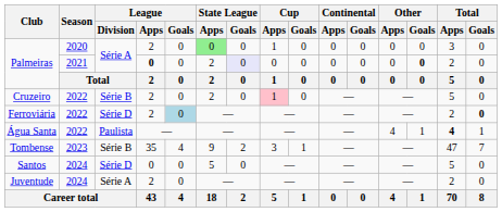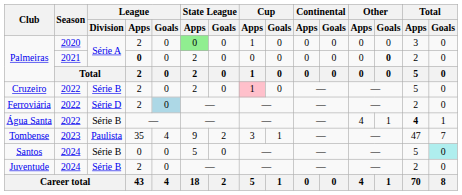 <table class="wikitable" style="text-align: center">
 <tr>
 <th rowspan="2">Club</th>
 <th rowspan="2">Season</th>
 <th colspan="3">League</th>
 <th colspan="2">State League</th>
 <th colspan="2">Cup</th>
 <th colspan="2">Continental</th>
 <th colspan="2">Other</th>
 <th colspan="2">Total</th>
 </tr>
 <tr>
 <th>Division</th>
 <th>Apps</th>
 <th>Goals</th>
 <th>Apps</th>
 <th>Goals</th>
 <th>Apps</th>
 <th>Goals</th>
 <th>Apps</th>
 <th>Goals</th>
 <th>Apps</th>
 <th>Goals</th>
 <th>Apps</th>
 <th>Goals</th>
 </tr>
 <tr>
 <td rowspan="3"><a href='#'>Palmeiras</a></td>
 <td><a href='#'>2020</a></td>
 <td rowspan="2"><a href='#'>Série A</a></td>
 <td>2</td>
 <td>0</td>
 <td style="background: lightgreen;">0</td>
 <td>0</td>
 <td>1</td>
 <td>0</td>
 <td>0</td>
 <td>0</td>
 <td>0</td>
 <td>0</td>
 <td>3</td>
 <td>0</td>
 </tr>
 <tr>
 <td><a href='#'>2021</a></td>
 <td><strong>0</strong></td>
 <td>0</td>
 <td>2</td>
-<td style="background: lavender;">0</td>
+<td>0</td>
 <td>0</td>
 <td>0</td>
 <td>0</td>
 <td>0</td>
 <td>0</td>
 <td><strong>0</strong></td>
 <td>2</td>
 <td>0</td>
 </tr>
 <tr>
 <th colspan="2">Total</th>
 <th>2</th>
 <th>0</th>
 <th>2</th>
 <th>0</th>
 <th>1</th>
 <th>0</th>
 <th>0</th>
 <th>0</th>
 <th>0</th>
 <th>0</th>
 <th>5</th>
 <th>0</th>
 </tr>
 <tr>
 <td><a href='#'>Cruzeiro</a></td>
 <td><a href='#'>2022</a></td>
 <td><a href='#'>Série B</a></td>
 <td>2</td>
 <td>0</td>
 <td>2</td>
 <td>0</td>
 <td style="background: pink;">1</td>
 <td>0</td>
 <td colspan="2">—</td>
 <td colspan="2">—</td>
 <td>5</td>
 <td>0</td>
 </tr>
 <tr>
 <td><a href='#'>Ferroviária</a></td>
 <td><a href='#'>2022</a></td>
 <td><a href='#'>Série D</a></td>
 <td>2</td>
 <td style="background: lightblue;">0</td>
 <td colspan="2">—</td>
 <td colspan="2">—</td>
 <td colspan="2">—</td>
 <td colspan="2">—</td>
 <td>2</td>
-<td><strong>0</strong></td>
+<td>0</td>
 </tr>
 <tr>
 <td><a href='#'>Água Santa</a></td>
 <td><a href='#'>2022</a></td>
-<td><a href='#'>Paulista</a></td>
+<td>Série B</td>
 <td colspan="2">—</td>
 <td colspan="2">—</td>
 <td colspan="2">—</td>
 <td colspan="2">—</td>
 <td>4</td>
 <td>1</td>
 <td><strong>4</strong></td>
 <td>1</td>
 </tr>
 <tr>
 <td><a href='#'>Tombense</a></td>
 <td><a href='#'>2023</a></td>
-<td>Série B</td>
+<td><a href='#'>Paulista</a></td>
 <td>35</td>
 <td>4</td>
 <td>9</td>
 <td>2</td>
 <td>3</td>
 <td>1</td>
 <td colspan="2">—</td>
 <td colspan="2">—</td>
 <td>47</td>
 <td>7</td>
 </tr>
 <tr>
 <td><a href='#'>Santos</a></td>
 <td><a href='#'>2024</a></td>
-<td><a href='#'>Série D</a></td>
+<td>Série B</td>
 <td>0</td>
 <td>0</td>
 <td>5</td>
 <td>0</td>
 <td colspan="2">—</td>
 <td colspan="2">—</td>
 <td colspan="2">—</td>
 <td>5</td>
-<td>0</td>
+<td style="background: paleturquoise;">0</td>
 </tr>
 <tr>
 <td><a href='#'>Juventude</a></td>
 <td><a href='#'>2024</a></td>
-<td>Série A</td>
+<td><a href='#'>Série B</a></td>
 <td>2</td>
 <td>0</td>
 <td colspan="2">—</td>
 <td colspan="2">—</td>
 <td colspan="2">—</td>
 <td colspan="2">—</td>
 <td>2</td>
 <td>0</td>
 </tr>
 <tr>
 <th colspan="3"><strong>Career total</strong></th>
 <th>43</th>
 <th>4</th>
 <th>18</th>
 <th>2</th>
 <th>5</th>
 <th>1</th>
 <th>0</th>
 <th>0</th>
 <th>4</th>
 <th>1</th>
 <th>70</th>
 <th>8</th>
 </tr>
 </table>
